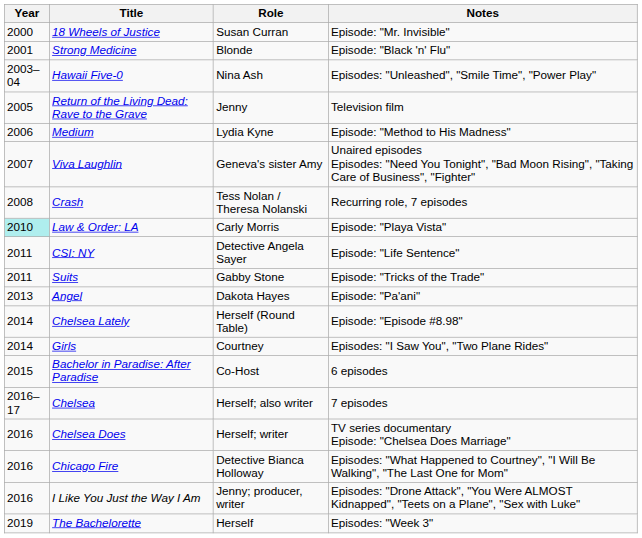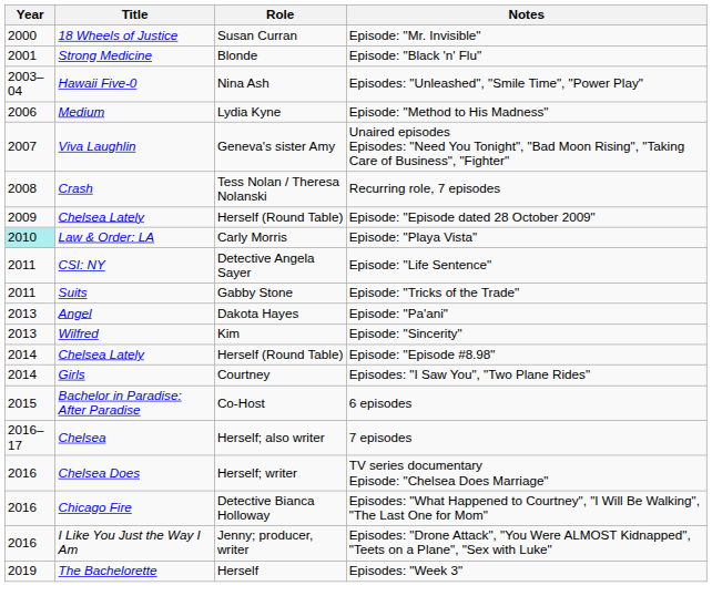 <table class="wikitable sortable">
 <tr>
 <th scope="col">Year</th>
 <th scope="col">Title</th>
 <th scope="col">Role</th>
 <th scope="col" class="unsortable">Notes</th>
 </tr>
 <tr>
 <td>2000</td>
 <td><em><a href='#'>18 Wheels of Justice</a></em></td>
 <td>Susan Curran</td>
 <td>Episode: "Mr. Invisible"</td>
 </tr>
 <tr>
 <td>2001</td>
 <td><em><a href='#'>Strong Medicine</a></em></td>
 <td>Blonde</td>
 <td>Episode: "Black 'n' Flu"</td>
 </tr>
 <tr>
 <td>2003–04</td>
 <td><em><a href='#'>Hawaii Five-0</a></em></td>
 <td>Nina Ash</td>
 <td>Episodes: "Unleashed", "Smile Time", "Power Play"</td>
 </tr>
 <tr>
-<td>2005</td>
-<td><em><a href='#'>Return of the Living Dead: Rave to the Grave</a></em></td>
-<td>Jenny</td>
-<td>Television film</td>
-</tr>
-<tr>
 <td>2006</td>
 <td><em><a href='#'>Medium</a></em></td>
 <td>Lydia Kyne</td>
 <td>Episode: "Method to His Madness"</td>
 </tr>
 <tr>
 <td>2007</td>
 <td><em><a href='#'>Viva Laughlin</a></em></td>
 <td>Geneva's sister Amy</td>
 <td>Unaired episodes<br>Episodes: "Need You Tonight", "Bad Moon Rising", "Taking Care of Business", "Fighter"</td>
 </tr>
 <tr>
 <td>2008</td>
 <td><em><a href='#'>Crash</a></em></td>
 <td>Tess Nolan / Theresa Nolanski</td>
 <td>Recurring role, 7 episodes</td>
+</tr>
+<tr>
+<td>2009</td>
+<td><em><a href='#'>Chelsea Lately</a></em></td>
+<td>Herself (Round Table)</td>
+<td>Episode: "Episode dated 28 October 2009"</td>
 </tr>
 <tr>
 <td style="background: paleturquoise;">2010</td>
 <td><em><a href='#'>Law & Order: LA</a></em></td>
 <td>Carly Morris</td>
 <td>Episode: "Playa Vista"</td>
 </tr>
 <tr>
 <td>2011</td>
 <td><em><a href='#'>CSI: NY</a></em></td>
 <td>Detective Angela Sayer</td>
 <td>Episode: "Life Sentence"</td>
 </tr>
 <tr>
 <td>2011</td>
 <td><em><a href='#'>Suits</a></em></td>
 <td>Gabby Stone</td>
 <td>Episode: "Tricks of the Trade"</td>
 </tr>
 <tr>
 <td>2013</td>
 <td><em><a href='#'>Angel</a></em></td>
 <td>Dakota Hayes</td>
 <td>Episode: "Pa'ani"</td>
+</tr>
+<tr>
+<td>2013</td>
+<td><em><a href='#'>Wilfred</a></em></td>
+<td>Kim</td>
+<td>Episode: "Sincerity"</td>
 </tr>
 <tr>
 <td>2014</td>
 <td><em><a href='#'>Chelsea Lately</a></em></td>
 <td>Herself (Round Table)</td>
 <td>Episode: "Episode #8.98"</td>
 </tr>
 <tr>
 <td>2014</td>
 <td><em><a href='#'>Girls</a></em></td>
 <td>Courtney</td>
 <td>Episodes: "I Saw You", "Two Plane Rides"</td>
 </tr>
 <tr>
 <td>2015</td>
 <td><em><a href='#'>Bachelor in Paradise: After Paradise</a></em></td>
 <td>Co-Host</td>
 <td>6 episodes</td>
 </tr>
 <tr>
 <td>2016–17</td>
 <td><em><a href='#'>Chelsea</a></em></td>
 <td>Herself; also writer</td>
 <td>7 episodes</td>
 </tr>
 <tr>
 <td>2016</td>
 <td><em><a href='#'>Chelsea Does</a></em></td>
 <td>Herself; writer</td>
 <td>TV series documentary<br>Episode: "Chelsea Does Marriage"</td>
 </tr>
 <tr>
 <td>2016</td>
 <td><em><a href='#'>Chicago Fire</a></em></td>
 <td>Detective Bianca Holloway</td>
 <td>Episodes: "What Happened to Courtney", "I Will Be Walking", "The Last One for Mom"</td>
 </tr>
 <tr>
 <td>2016</td>
 <td><em>I Like You Just the Way I Am</em></td>
 <td>Jenny; producer, writer</td>
 <td>Episodes: "Drone Attack", "You Were ALMOST Kidnapped", "Teets on a Plane", "Sex with Luke"</td>
 </tr>
 <tr>
 <td>2019</td>
 <td><em><a href='#'>The Bachelorette</a></em></td>
 <td>Herself</td>
 <td>Episodes: "Week 3"</td>
 </tr>
 </table>
